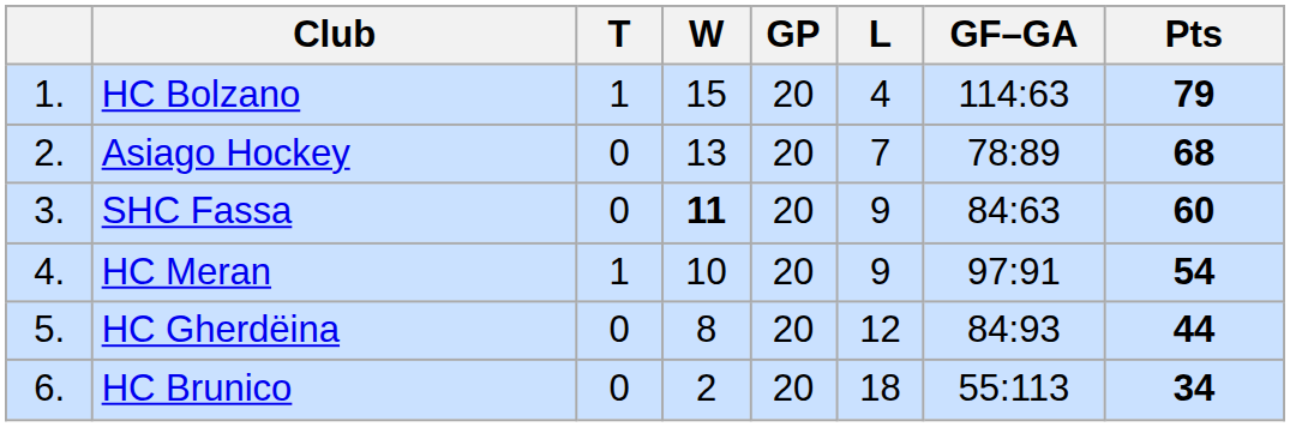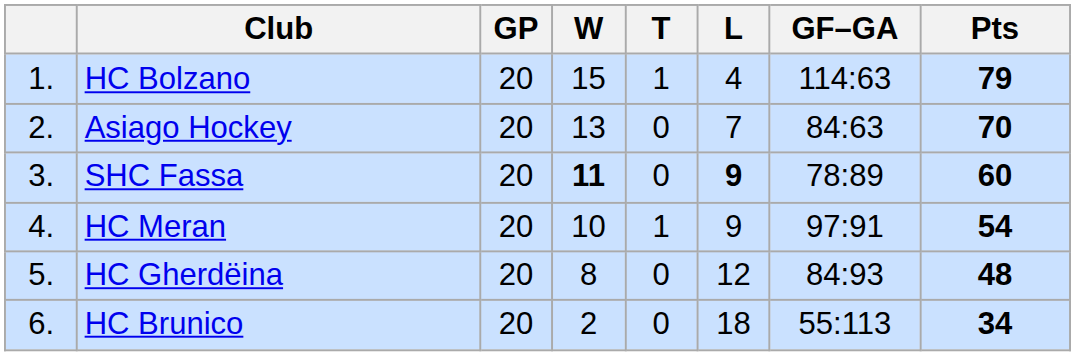 <table class="wikitable">
 <tr>
 <th width="30"></th>
 <th width="200">Club</th>
+<th width="30">GP</th>
+<th width="30">W</th>
 <th width="30">T</th>
-<th width="30">W</th>
-<th width="30">GP</th>
 <th width="30">L</th>
 <th width="70">GF–GA</th>
 <th width="70">Pts</th>
 </tr>
 <tr bgcolor="#CAE1FF" align="center">
 <td>1.</td>
 <td align="left"><a href='#'>HC Bolzano</a></td>
+<td>20</td>
+<td>15</td>
 <td>1</td>
-<td>15</td>
-<td>20</td>
 <td>4</td>
 <td>114:63</td>
 <td><strong>79</strong></td>
 </tr>
 <tr bgcolor="#CAE1FF" align="center">
 <td>2.</td>
 <td align="left"><a href='#'>Asiago Hockey</a></td>
+<td>20</td>
+<td>13</td>
 <td>0</td>
-<td>13</td>
-<td>20</td>
 <td>7</td>
-<td>78:89</td>
-<td><strong>68</strong></td>
+<td>84:63</td>
+<td><strong>70</strong></td>
 </tr>
 <tr bgcolor="#CAE1FF" align="center">
 <td>3.</td>
 <td align="left"><a href='#'>SHC Fassa</a></td>
+<td>20</td>
+<td><strong>11</strong></td>
 <td>0</td>
-<td><strong>11</strong></td>
-<td>20</td>
-<td>9</td>
-<td>84:63</td>
+<td><strong>9</strong></td>
+<td>78:89</td>
 <td><strong>60</strong></td>
 </tr>
 <tr bgcolor="#CAE1FF" align="center">
 <td>4.</td>
 <td align="left"><a href='#'>HC Meran</a></td>
+<td>20</td>
+<td>10</td>
 <td>1</td>
-<td>10</td>
-<td>20</td>
 <td>9</td>
 <td>97:91</td>
 <td><strong>54</strong></td>
 </tr>
 <tr bgcolor="#CAE1FF" align="center">
 <td>5.</td>
 <td align="left"><a href='#'>HC Gherdëina</a></td>
+<td>20</td>
+<td>8</td>
 <td>0</td>
-<td>8</td>
-<td>20</td>
 <td>12</td>
 <td>84:93</td>
-<td><strong>44</strong></td>
+<td><strong>48</strong></td>
 </tr>
 <tr bgcolor="#CAE1FF" align="center">
 <td>6.</td>
 <td align="left"><a href='#'>HC Brunico</a></td>
+<td>20</td>
+<td>2</td>
 <td>0</td>
-<td>2</td>
-<td>20</td>
 <td>18</td>
 <td>55:113</td>
 <td><strong>34</strong></td>
 </tr>
 </table>
